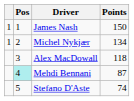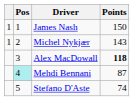 <table class="wikitable" style="font-size: 95%;">
 <tr>
 <th></th>
 <th>Pos</th>
 <th>Driver</th>
 <th>Points</th>
 </tr>
 <tr>
 <td align="left"> 1</td>
 <td>1</td>
 <td> <a href='#'>James Nash</a></td>
 <td align="right">150</td>
 </tr>
 <tr>
 <td align="left"> 1</td>
 <td>2</td>
 <td> <a href='#'>Michel Nykjær</a></td>
-<td align="right">134</td>
+<td align="right">143</td>
 </tr>
 <tr>
 <td align="left"></td>
 <td>3</td>
 <td> <a href='#'>Alex MacDowall</a></td>
-<td align="right">118</td>
+<td align="right"><strong>118</strong></td>
 </tr>
 <tr>
 <td align="left"></td>
 <td style="background: paleturquoise;">4</td>
 <td> <a href='#'>Mehdi Bennani</a></td>
 <td align="right">87</td>
 </tr>
 <tr>
 <td align="left"></td>
 <td>5</td>
 <td> <a href='#'>Stefano D'Aste</a></td>
 <td align="right">74</td>
 </tr>
 </table>
